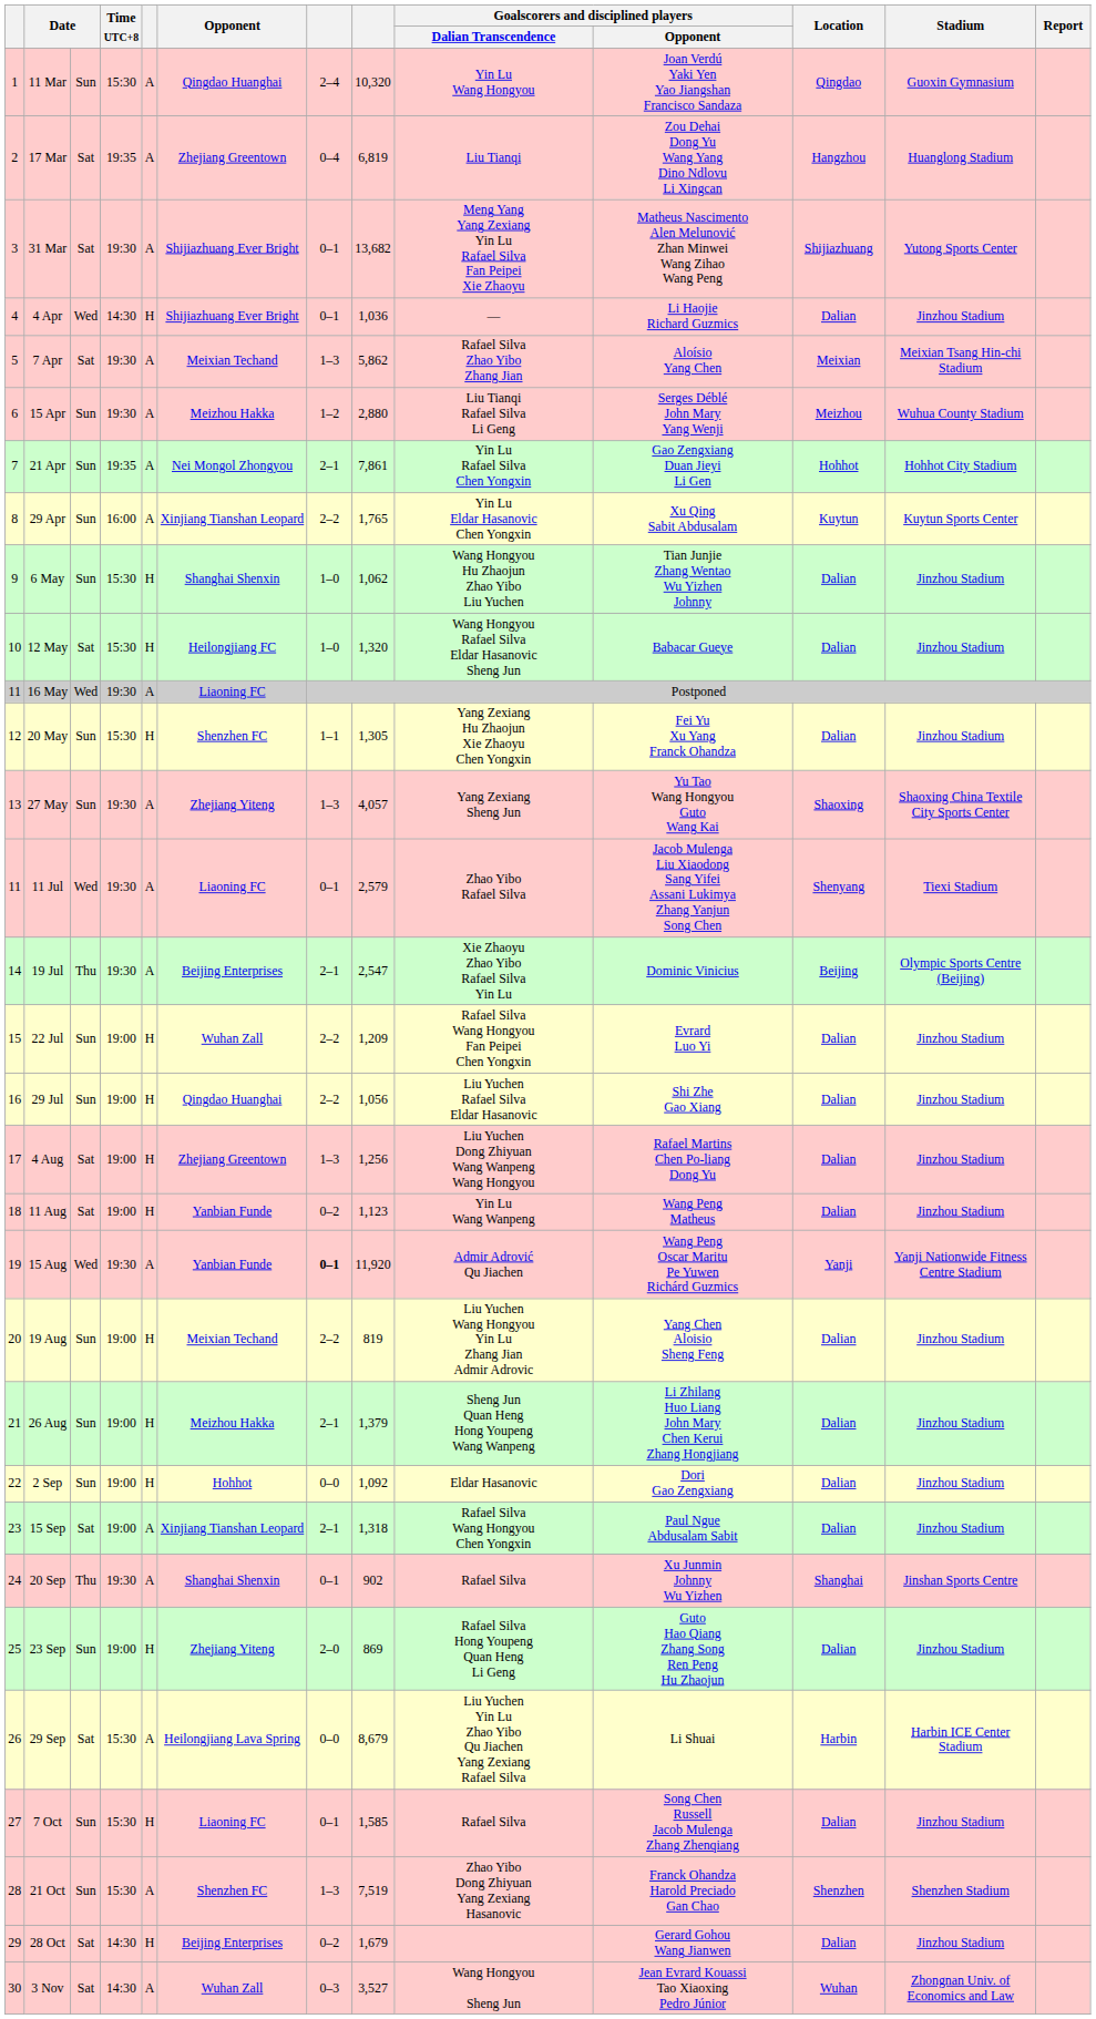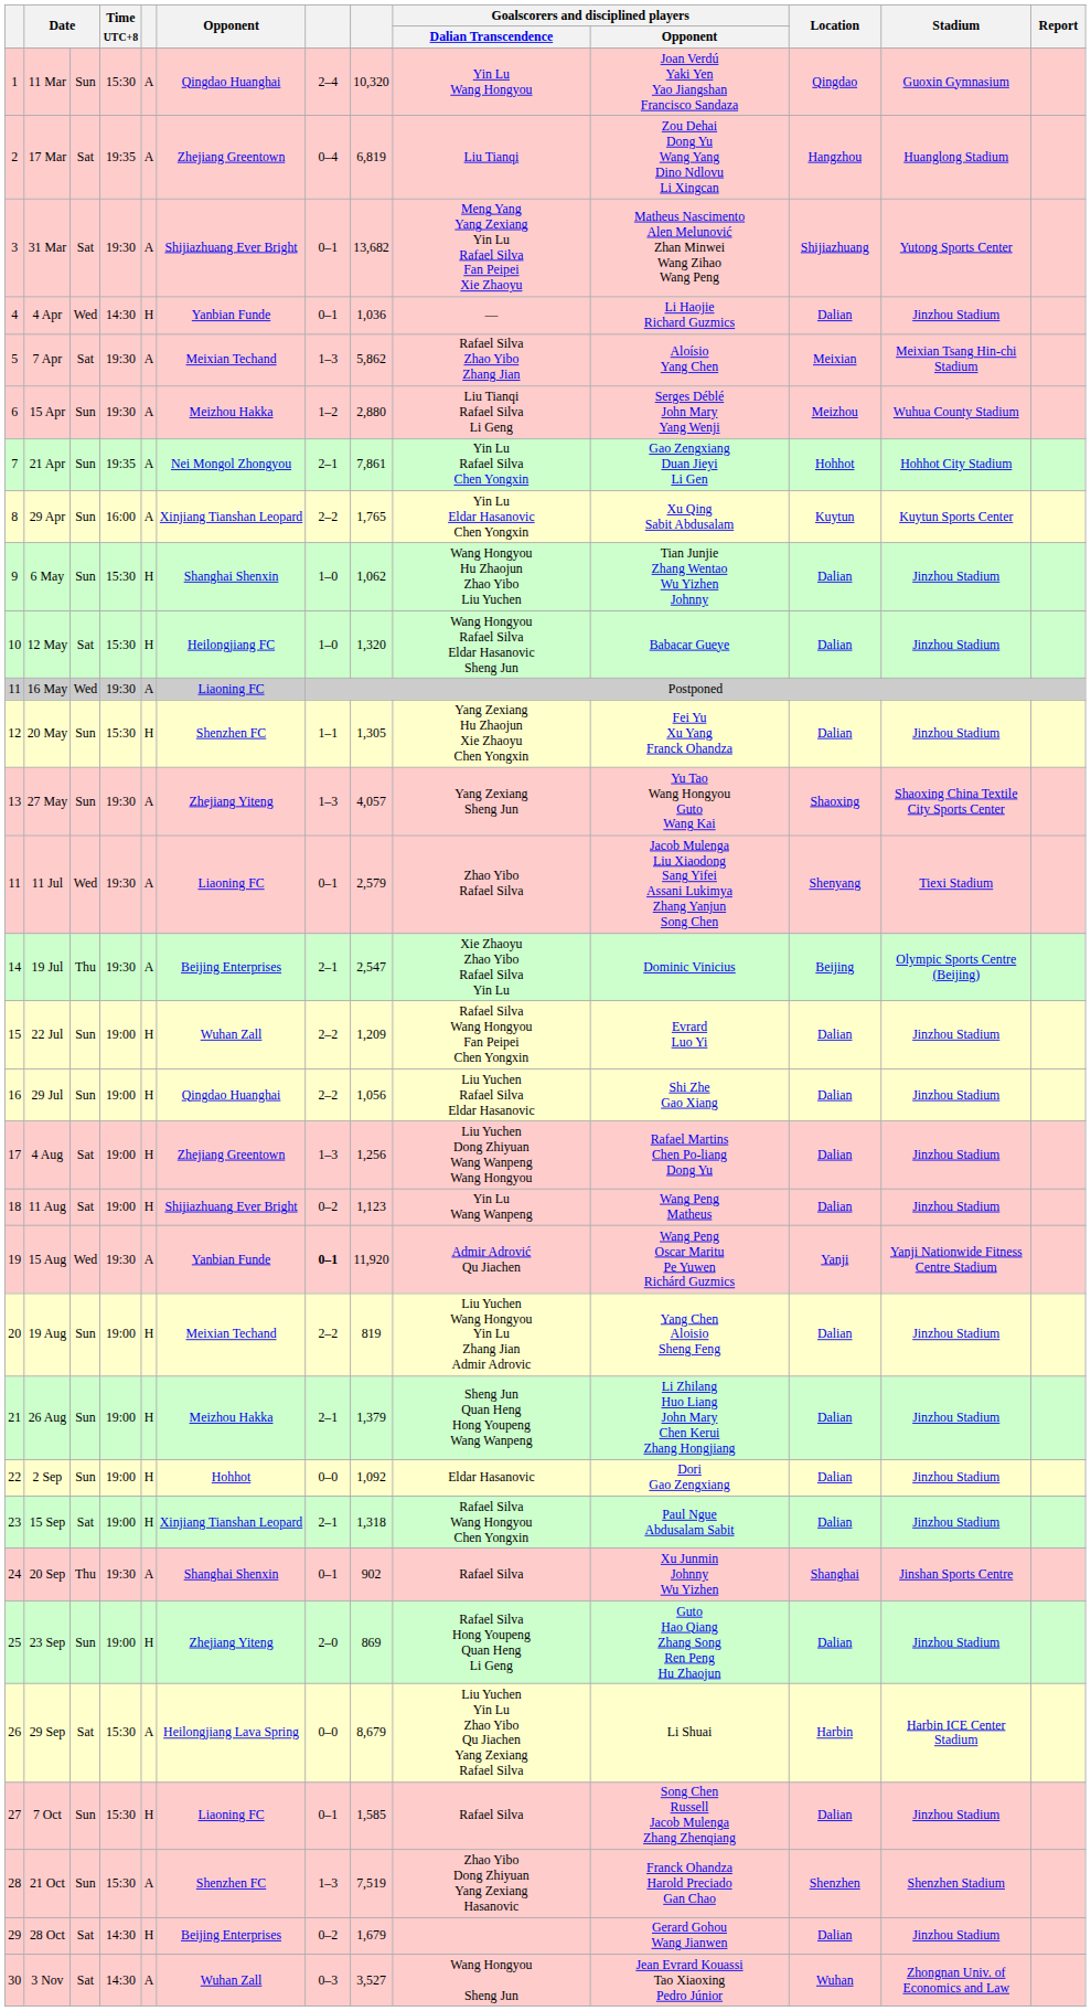 <table class="wikitable" style="text-align: center;font-size:85%">
 <tr>
 <th rowspan="2"></th>
 <th colspan="2" rowspan="2">Date</th>
 <th rowspan="2">Time<br><sub>UTC+8</sub></th>
 <th rowspan="2"></th>
 <th rowspan="2">Opponent</th>
 <th style="width:40px" rowspan="2"></th>
 <th rowspan="2"></th>
 <th colspan="2">Goalscorers and disciplined players</th>
 <th style="width:90px" rowspan="2">Location</th>
 <th style="width:150px" rowspan="2">Stadium</th>
 <th style="width:50px" rowspan="2">Report</th>
 </tr>
 <tr>
 <th style="width:200px"><a href='#'>Dalian Transcendence</a></th>
 <th style="width:200px">Opponent</th>
 </tr>
 <tr style="background:#fcc">
 <td>1</td>
 <td>11 Mar</td>
 <td>Sun</td>
 <td>15:30</td>
 <td>A</td>
 <td><a href='#'>Qingdao Huanghai</a></td>
 <td>2–4</td>
 <td>10,320</td>
 <td><a href='#'>Yin Lu</a> <br><a href='#'>Wang Hongyou</a> </td>
 <td><a href='#'>Joan Verdú</a> <br><a href='#'>Yaki Yen</a> <br><a href='#'>Yao Jiangshan</a> <br><a href='#'>Francisco Sandaza</a> </td>
 <td><a href='#'>Qingdao</a></td>
 <td><a href='#'>Guoxin Gymnasium</a></td>
 <td></td>
 </tr>
 <tr style="background:#fcc">
 <td>2</td>
 <td>17 Mar</td>
 <td>Sat</td>
 <td>19:35</td>
 <td>A</td>
 <td><a href='#'>Zhejiang Greentown</a></td>
 <td>0–4</td>
 <td>6,819</td>
 <td><a href='#'>Liu Tianqi</a> </td>
 <td><a href='#'>Zou Dehai</a> <br><a href='#'>Dong Yu</a> <br><a href='#'>Wang Yang</a> <br><a href='#'>Dino Ndlovu</a> <br><a href='#'>Li Xingcan</a> </td>
 <td><a href='#'>Hangzhou</a></td>
 <td><a href='#'>Huanglong Stadium</a></td>
 <td></td>
 </tr>
 <tr style="background:#fcc">
 <td>3</td>
 <td>31 Mar</td>
 <td>Sat</td>
 <td>19:30</td>
 <td>A</td>
 <td><a href='#'>Shijiazhuang Ever Bright</a></td>
 <td>0–1</td>
 <td>13,682</td>
 <td><a href='#'>Meng Yang</a> <br><a href='#'>Yang Zexiang</a> <br>Yin Lu <br><a href='#'>Rafael Silva</a> <br><a href='#'>Fan Peipei</a> <br><a href='#'>Xie Zhaoyu</a> </td>
 <td><a href='#'>Matheus Nascimento</a> <br><a href='#'>Alen Melunović</a> <br>Zhan Minwei <br>Wang Zihao<br>Wang Peng</td>
 <td><a href='#'>Shijiazhuang</a></td>
 <td><a href='#'>Yutong Sports Center</a></td>
 <td></td>
 </tr>
 <tr style="background:#fcc">
 <td>4</td>
 <td>4 Apr</td>
 <td>Wed</td>
 <td>14:30</td>
 <td>H</td>
-<td><a href='#'>Shijiazhuang Ever Bright</a></td>
+<td><a href='#'>Yanbian Funde</a></td>
 <td>0–1</td>
 <td>1,036</td>
 <td>—</td>
 <td><a href='#'>Li Haojie</a> <br><a href='#'>Richard Guzmics</a> </td>
 <td><a href='#'>Dalian</a></td>
 <td><a href='#'>Jinzhou Stadium</a></td>
 <td></td>
 </tr>
 <tr style="background:#fcc">
 <td>5</td>
 <td>7 Apr</td>
 <td>Sat</td>
 <td>19:30</td>
 <td>A</td>
 <td><a href='#'>Meixian Techand</a></td>
 <td>1–3</td>
 <td>5,862</td>
 <td>Rafael Silva <br><a href='#'>Zhao Yibo</a> <br><a href='#'>Zhang Jian</a> </td>
 <td><a href='#'>Aloísio</a> <br><a href='#'>Yang Chen</a> </td>
 <td><a href='#'>Meixian</a></td>
 <td><a href='#'>Meixian Tsang Hin-chi Stadium</a></td>
 <td></td>
 </tr>
 <tr style="background:#fcc">
 <td>6</td>
 <td>15 Apr</td>
 <td>Sun</td>
 <td>19:30</td>
 <td>A</td>
 <td><a href='#'>Meizhou Hakka</a></td>
 <td>1–2</td>
 <td>2,880</td>
 <td>Liu Tianqi <br>Rafael Silva <br>Li Geng </td>
 <td><a href='#'>Serges Déblé</a> <br><a href='#'>John Mary</a>  <br><a href='#'>Yang Wenji</a> </td>
 <td><a href='#'>Meizhou</a></td>
 <td><a href='#'>Wuhua County Stadium</a></td>
 <td></td>
 </tr>
 <tr style="background:#cfc">
 <td>7</td>
 <td>21 Apr</td>
 <td>Sun</td>
 <td>19:35</td>
 <td>A</td>
 <td><a href='#'>Nei Mongol Zhongyou</a></td>
 <td>2–1</td>
 <td>7,861</td>
 <td>Yin Lu <br>Rafael Silva <br><a href='#'>Chen Yongxin</a> </td>
 <td><a href='#'>Gao Zengxiang</a> <br><a href='#'>Duan Jieyi</a>  <br><a href='#'>Li Gen</a> </td>
 <td><a href='#'>Hohhot</a></td>
 <td><a href='#'>Hohhot City Stadium</a></td>
 <td></td>
 </tr>
 <tr style="background:#ffc">
 <td>8</td>
 <td>29 Apr</td>
 <td>Sun</td>
 <td>16:00</td>
 <td>A</td>
 <td><a href='#'>Xinjiang Tianshan Leopard</a></td>
 <td>2–2</td>
 <td>1,765</td>
 <td>Yin Lu <br><a href='#'>Eldar Hasanovic</a> <br>Chen Yongxin </td>
 <td><a href='#'>Xu Qing</a> <br><a href='#'>Sabit Abdusalam</a> </td>
 <td><a href='#'>Kuytun</a></td>
 <td><a href='#'>Kuytun Sports Center</a></td>
 <td></td>
 </tr>
 <tr style="background:#cfc">
 <td>9</td>
 <td>6 May</td>
 <td>Sun</td>
 <td>15:30</td>
 <td>H</td>
 <td><a href='#'>Shanghai Shenxin</a></td>
 <td>1–0</td>
 <td>1,062</td>
 <td>Wang Hongyou <br>Hu Zhaojun <br>Zhao Yibo <br>Liu Yuchen</td>
 <td>Tian Junjie <br><a href='#'>Zhang Wentao</a> <br><a href='#'>Wu Yizhen</a> <br><a href='#'>Johnny</a> </td>
 <td><a href='#'>Dalian</a></td>
 <td><a href='#'>Jinzhou Stadium</a></td>
 <td></td>
 </tr>
 <tr style="background:#cfc">
 <td>10</td>
 <td>12 May</td>
 <td>Sat</td>
 <td>15:30</td>
 <td>H</td>
 <td><a href='#'>Heilongjiang FC</a></td>
 <td>1–0</td>
 <td>1,320</td>
 <td>Wang Hongyou <br>Rafael Silva <br>Eldar Hasanovic <br>Sheng Jun </td>
 <td><a href='#'>Babacar Gueye</a> </td>
 <td><a href='#'>Dalian</a></td>
 <td><a href='#'>Jinzhou Stadium</a></td>
 <td></td>
 </tr>
 <tr style="background:#ccc">
 <td>11</td>
 <td>16 May</td>
 <td>Wed</td>
 <td>19:30</td>
 <td>A</td>
 <td><a href='#'>Liaoning FC</a></td>
 <td colspan="7">Postponed</td>
 </tr>
 <tr style="background:#ffc">
 <td>12</td>
 <td>20 May</td>
 <td>Sun</td>
 <td>15:30</td>
 <td>H</td>
 <td><a href='#'>Shenzhen FC</a></td>
 <td>1–1</td>
 <td>1,305</td>
 <td>Yang Zexiang <br>Hu Zhaojun <br>Xie Zhaoyu <br>Chen Yongxin </td>
 <td><a href='#'>Fei Yu</a> <br><a href='#'>Xu Yang</a> <br><a href='#'>Franck Ohandza</a> </td>
 <td><a href='#'>Dalian</a></td>
 <td><a href='#'>Jinzhou Stadium</a></td>
 <td></td>
 </tr>
 <tr style="background:#fcc">
 <td>13</td>
 <td>27 May</td>
 <td>Sun</td>
 <td>19:30</td>
 <td>A</td>
 <td><a href='#'>Zhejiang Yiteng</a></td>
 <td>1–3</td>
 <td>4,057</td>
 <td>Yang Zexiang <br>Sheng Jun </td>
 <td><a href='#'>Yu Tao</a> <br>Wang Hongyou <br><a href='#'>Guto</a> <br><a href='#'>Wang Kai</a> </td>
 <td><a href='#'>Shaoxing</a></td>
 <td><a href='#'>Shaoxing China Textile City Sports Center</a></td>
 <td></td>
 </tr>
 <tr style="background:#fcc">
 <td>11</td>
 <td>11 Jul</td>
 <td>Wed</td>
 <td>19:30</td>
 <td>A</td>
 <td><a href='#'>Liaoning FC</a></td>
 <td>0–1</td>
 <td>2,579</td>
 <td>Zhao Yibo <br>Rafael Silva </td>
 <td><a href='#'>Jacob Mulenga</a> <br><a href='#'>Liu Xiaodong</a> <br><a href='#'>Sang Yifei</a> <br><a href='#'>Assani Lukimya</a> <br><a href='#'>Zhang Yanjun</a> <br><a href='#'>Song Chen</a> </td>
 <td><a href='#'>Shenyang</a></td>
 <td><a href='#'>Tiexi Stadium</a></td>
 <td></td>
 </tr>
 <tr style="background:#cfc">
 <td>14</td>
 <td>19 Jul</td>
 <td>Thu</td>
 <td>19:30</td>
 <td>A</td>
 <td><a href='#'>Beijing Enterprises</a></td>
 <td>2–1</td>
 <td>2,547</td>
 <td>Xie Zhaoyu <br>Zhao Yibo <br>Rafael Silva <br>Yin Lu </td>
 <td><a href='#'>Dominic Vinicius</a> </td>
 <td><a href='#'>Beijing</a></td>
 <td><a href='#'>Olympic Sports Centre (Beijing)</a></td>
 <td></td>
 </tr>
 <tr style="background:#ffc">
 <td>15</td>
 <td>22 Jul</td>
 <td>Sun</td>
 <td>19:00</td>
 <td>H</td>
 <td><a href='#'>Wuhan Zall</a></td>
 <td>2–2</td>
 <td>1,209</td>
 <td>Rafael Silva <br>Wang Hongyou <br>Fan Peipei <br>Chen Yongxin </td>
 <td><a href='#'>Evrard</a> <br><a href='#'>Luo Yi</a> </td>
 <td><a href='#'>Dalian</a></td>
 <td><a href='#'>Jinzhou Stadium</a></td>
 <td></td>
 </tr>
 <tr style="background:#ffc">
 <td>16</td>
 <td>29 Jul</td>
 <td>Sun</td>
 <td>19:00</td>
 <td>H</td>
 <td><a href='#'>Qingdao Huanghai</a></td>
 <td>2–2</td>
 <td>1,056</td>
 <td>Liu Yuchen <br>Rafael Silva  <br>Eldar Hasanovic </td>
 <td><a href='#'>Shi Zhe</a> <br><a href='#'>Gao Xiang</a> </td>
 <td><a href='#'>Dalian</a></td>
 <td><a href='#'>Jinzhou Stadium</a></td>
 <td></td>
 </tr>
 <tr style="background:#fcc">
 <td>17</td>
 <td>4 Aug</td>
 <td>Sat</td>
 <td>19:00</td>
 <td>H</td>
 <td><a href='#'>Zhejiang Greentown</a></td>
 <td>1–3</td>
 <td>1,256</td>
 <td>Liu Yuchen  <br>Dong Zhiyuan <br>Wang Wanpeng <br>Wang Hongyou </td>
 <td><a href='#'>Rafael Martins</a> <br><a href='#'>Chen Po-liang</a> <br><a href='#'>Dong Yu</a> </td>
 <td><a href='#'>Dalian</a></td>
 <td><a href='#'>Jinzhou Stadium</a></td>
 <td></td>
 </tr>
 <tr style="background:#fcc">
 <td>18</td>
 <td>11 Aug</td>
 <td>Sat</td>
 <td>19:00</td>
 <td>H</td>
-<td><a href='#'>Yanbian Funde</a></td>
+<td><a href='#'>Shijiazhuang Ever Bright</a></td>
 <td>0–2</td>
 <td>1,123</td>
 <td>Yin Lu <br>Wang Wanpeng </td>
 <td><a href='#'>Wang Peng</a> <br><a href='#'>Matheus</a> </td>
 <td><a href='#'>Dalian</a></td>
 <td><a href='#'>Jinzhou Stadium</a></td>
 <td></td>
 </tr>
 <tr style="background:#fcc">
 <td>19</td>
 <td>15 Aug</td>
 <td>Wed</td>
 <td>19:30</td>
 <td>A</td>
 <td><a href='#'>Yanbian Funde</a></td>
 <td><strong>0–1</strong></td>
 <td>11,920</td>
 <td><a href='#'>Admir Adrović</a> <br>Qu Jiachen </td>
 <td><a href='#'>Wang Peng</a> <br><a href='#'>Oscar Maritu</a> <br><a href='#'>Pe Yuwen</a> <br><a href='#'>Richárd Guzmics</a> </td>
 <td><a href='#'>Yanji</a></td>
 <td><a href='#'>Yanji Nationwide Fitness Centre Stadium</a></td>
 <td></td>
 </tr>
 <tr style="background:#ffc">
 <td>20</td>
 <td>19 Aug</td>
 <td>Sun</td>
 <td>19:00</td>
 <td>H</td>
 <td><a href='#'>Meixian Techand</a></td>
 <td>2–2</td>
 <td>819</td>
 <td>Liu Yuchen <br>Wang Hongyou <br>Yin Lu <br>Zhang Jian <br>Admir Adrovic </td>
 <td><a href='#'>Yang Chen</a> <br><a href='#'>Aloisio</a> <br><a href='#'>Sheng Feng</a> </td>
 <td><a href='#'>Dalian</a></td>
 <td><a href='#'>Jinzhou Stadium</a></td>
 <td></td>
 </tr>
 <tr style="background:#cfc">
 <td>21</td>
 <td>26 Aug</td>
 <td>Sun</td>
 <td>19:00</td>
 <td>H</td>
 <td><a href='#'>Meizhou Hakka</a></td>
 <td>2–1</td>
 <td>1,379</td>
 <td>Sheng Jun <br>Quan Heng <br>Hong Youpeng <br>Wang Wanpeng </td>
 <td><a href='#'>Li Zhilang</a> <br><a href='#'>Huo Liang</a> <br><a href='#'>John Mary</a> <br><a href='#'>Chen Kerui</a> <br><a href='#'>Zhang Hongjiang</a> </td>
 <td><a href='#'>Dalian</a></td>
 <td><a href='#'>Jinzhou Stadium</a></td>
 <td></td>
 </tr>
 <tr style="background:#ffc">
 <td>22</td>
 <td>2 Sep</td>
 <td>Sun</td>
 <td>19:00</td>
 <td>H</td>
 <td><a href='#'>Hohhot</a></td>
 <td>0–0</td>
 <td>1,092</td>
 <td>Eldar Hasanovic </td>
 <td><a href='#'>Dori</a> <br><a href='#'>Gao Zengxiang</a> </td>
 <td><a href='#'>Dalian</a></td>
 <td><a href='#'>Jinzhou Stadium</a></td>
 <td></td>
 </tr>
 <tr style="background:#cfc">
 <td>23</td>
 <td>15 Sep</td>
 <td>Sat</td>
 <td>19:00</td>
-<td>A</td>
+<td>H</td>
 <td><a href='#'>Xinjiang Tianshan Leopard</a></td>
 <td>2–1</td>
 <td>1,318</td>
 <td>Rafael Silva <br>Wang Hongyou <br>Chen Yongxin </td>
 <td><a href='#'>Paul Ngue</a> <br><a href='#'>Abdusalam Sabit</a> </td>
 <td><a href='#'>Dalian</a></td>
 <td><a href='#'>Jinzhou Stadium</a></td>
 <td></td>
 </tr>
 <tr style="background:#fcc">
 <td>24</td>
 <td>20 Sep</td>
 <td>Thu</td>
 <td>19:30</td>
 <td>A</td>
 <td><a href='#'>Shanghai Shenxin</a></td>
 <td>0–1</td>
 <td>902</td>
 <td>Rafael Silva </td>
 <td><a href='#'>Xu Junmin</a> <br><a href='#'>Johnny</a> <br><a href='#'>Wu Yizhen</a> </td>
 <td><a href='#'>Shanghai</a></td>
 <td><a href='#'>Jinshan Sports Centre</a></td>
 <td></td>
 </tr>
 <tr style="background:#cfc">
 <td>25</td>
 <td>23 Sep</td>
 <td>Sun</td>
 <td>19:00</td>
 <td>H</td>
 <td><a href='#'>Zhejiang Yiteng</a></td>
 <td>2–0</td>
 <td>869</td>
 <td>Rafael Silva <br>Hong Youpeng <br>Quan Heng <br>Li Geng  </td>
 <td><a href='#'>Guto</a> <br><a href='#'>Hao Qiang</a> <br><a href='#'>Zhang Song</a> <br><a href='#'>Ren Peng</a> <br><a href='#'>Hu Zhaojun</a> </td>
 <td><a href='#'>Dalian</a></td>
 <td><a href='#'>Jinzhou Stadium</a></td>
 <td></td>
 </tr>
 <tr style="background:#ffc">
 <td>26</td>
 <td>29 Sep</td>
 <td>Sat</td>
 <td>15:30</td>
 <td>A</td>
 <td><a href='#'>Heilongjiang Lava Spring</a></td>
 <td>0–0</td>
 <td>8,679</td>
 <td>Liu Yuchen <br>Yin Lu <br>Zhao Yibo <br>Qu Jiachen <br>Yang Zexiang <br>Rafael Silva </td>
 <td>Li Shuai </td>
 <td><a href='#'>Harbin</a></td>
 <td><a href='#'>Harbin ICE Center Stadium</a></td>
 <td></td>
 </tr>
 <tr style="background:#fcc">
 <td>27</td>
 <td>7 Oct</td>
 <td>Sun</td>
 <td>15:30</td>
 <td>H</td>
 <td><a href='#'>Liaoning FC</a></td>
 <td>0–1</td>
 <td>1,585</td>
 <td>Rafael Silva </td>
 <td><a href='#'>Song Chen</a> <br><a href='#'>Russell</a> <br><a href='#'>Jacob Mulenga</a> <br><a href='#'>Zhang Zhenqiang</a> </td>
 <td><a href='#'>Dalian</a></td>
 <td><a href='#'>Jinzhou Stadium</a></td>
 <td></td>
 </tr>
 <tr style="background:#fcc">
 <td>28</td>
 <td>21 Oct</td>
 <td>Sun</td>
 <td>15:30</td>
 <td>A</td>
 <td><a href='#'>Shenzhen FC</a></td>
 <td>1–3</td>
 <td>7,519</td>
 <td>Zhao Yibo <br>Dong Zhiyuan <br>Yang Zexiang <br>Hasanovic </td>
 <td><a href='#'>Franck Ohandza</a> <br><a href='#'>Harold Preciado</a> <br><a href='#'>Gan Chao</a> </td>
 <td><a href='#'>Shenzhen</a></td>
 <td><a href='#'>Shenzhen Stadium</a></td>
 <td></td>
 </tr>
 <tr style="background:#fcc">
 <td>29</td>
 <td>28 Oct</td>
 <td>Sat</td>
 <td>14:30</td>
 <td>H</td>
 <td><a href='#'>Beijing Enterprises</a></td>
 <td>0–2</td>
 <td>1,679</td>
 <td></td>
 <td><a href='#'>Gerard Gohou</a> <br><a href='#'>Wang Jianwen</a> </td>
 <td><a href='#'>Dalian</a></td>
 <td><a href='#'>Jinzhou Stadium</a></td>
 <td></td>
 </tr>
 <tr style="background:#fcc">
 <td>30</td>
 <td>3 Nov</td>
 <td>Sat</td>
 <td>14:30</td>
 <td>A</td>
 <td><a href='#'>Wuhan Zall</a></td>
 <td>0–3</td>
 <td>3,527</td>
 <td>Wang Hongyou <br> <br>Sheng Jun </td>
 <td><a href='#'>Jean Evrard Kouassi</a> <br>Tao Xiaoxing <br><a href='#'>Pedro Júnior</a> </td>
 <td><a href='#'>Wuhan</a></td>
 <td><a href='#'>Zhongnan Univ. of Economics and Law</a></td>
 <td></td>
 </tr>
 </table>
